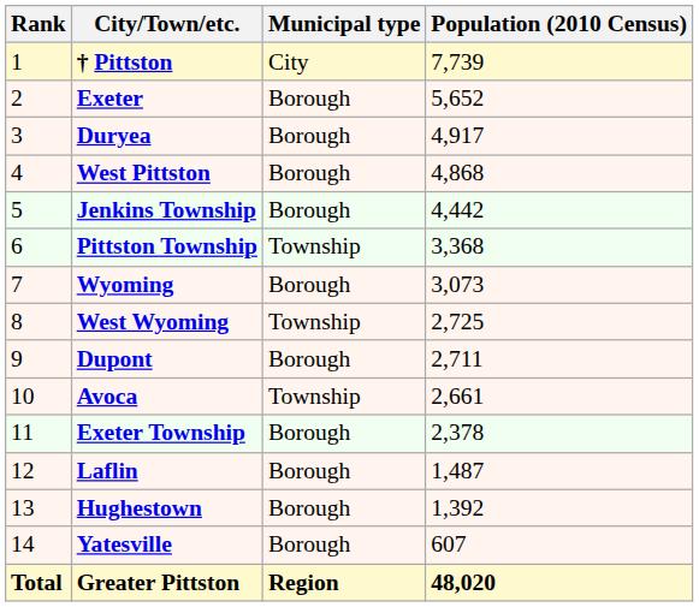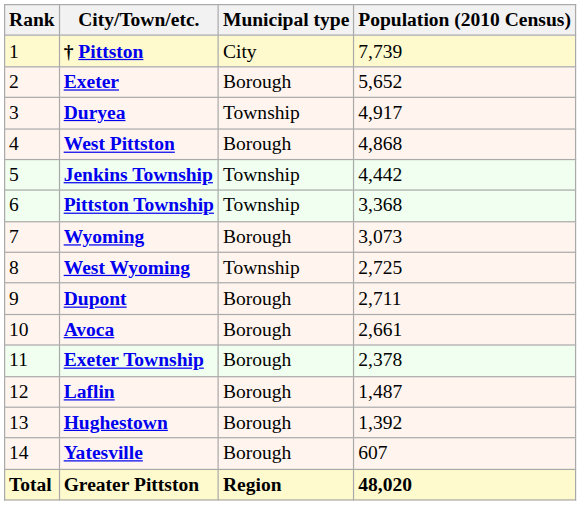 <table class="wikitable sortable">
 <tr>
 <th>Rank</th>
 <th>City/Town/etc.</th>
 <th>Municipal type</th>
 <th>Population (2010 Census)</th>
 </tr>
 <tr style="background-color:#FFFACD;">
 <td>1</td>
 <td><strong>†</strong> <strong><a href='#'>Pittston</a></strong></td>
 <td>City</td>
 <td>7,739</td>
 </tr>
 <tr style="background-color:#FFF5EE;">
 <td>2</td>
 <td><strong><a href='#'>Exeter</a></strong></td>
 <td>Borough</td>
 <td>5,652</td>
 </tr>
 <tr style="background-color:#FFF5EE;">
 <td>3</td>
 <td><strong><a href='#'>Duryea</a></strong></td>
-<td>Borough</td>
+<td>Township</td>
 <td>4,917</td>
 </tr>
 <tr style="background-color:#FFF5EE;">
 <td>4</td>
 <td><strong><a href='#'>West Pittston</a></strong></td>
 <td>Borough</td>
 <td>4,868</td>
 </tr>
 <tr style="background-color:#F0FFF0;">
 <td>5</td>
 <td><strong><a href='#'>Jenkins Township</a></strong></td>
-<td>Borough</td>
+<td>Township</td>
 <td>4,442</td>
 </tr>
 <tr style="background-color:#F0FFF0;">
 <td>6</td>
 <td><strong><a href='#'>Pittston Township</a></strong></td>
 <td>Township</td>
 <td>3,368</td>
 </tr>
 <tr style="background-color:#FFF5EE;">
 <td>7</td>
 <td><strong><a href='#'>Wyoming</a></strong></td>
 <td>Borough</td>
 <td>3,073</td>
 </tr>
 <tr style="background-color:#FFF5EE;">
 <td>8</td>
 <td><strong><a href='#'>West Wyoming</a></strong></td>
 <td>Township</td>
 <td>2,725</td>
 </tr>
 <tr style="background-color:#FFF5EE;">
 <td>9</td>
 <td><strong><a href='#'>Dupont</a></strong></td>
 <td>Borough</td>
 <td>2,711</td>
 </tr>
 <tr style="background-color:#FFF5EE;">
 <td>10</td>
 <td><strong><a href='#'>Avoca</a></strong></td>
-<td>Township</td>
+<td>Borough</td>
 <td>2,661</td>
 </tr>
 <tr style="background-color:#F0FFF0;">
 <td>11</td>
 <td><strong><a href='#'>Exeter Township</a></strong></td>
 <td>Borough</td>
 <td>2,378</td>
 </tr>
 <tr style="background-color:#FFF5EE;">
 <td>12</td>
 <td><strong><a href='#'>Laflin</a></strong></td>
 <td>Borough</td>
 <td>1,487</td>
 </tr>
 <tr style="background-color:#FFF5EE;">
 <td>13</td>
 <td><strong><a href='#'>Hughestown</a></strong></td>
 <td>Borough</td>
 <td>1,392</td>
 </tr>
 <tr style="background-color:#FFF5EE;">
 <td>14</td>
 <td><strong><a href='#'>Yatesville</a></strong></td>
 <td>Borough</td>
 <td>607</td>
 </tr>
 <tr style="background-color:#FFFACD;">
 <td><strong>Total</strong></td>
 <td><strong>Greater Pittston</strong></td>
 <td><strong>Region</strong></td>
 <td><strong>48,020</strong></td>
 </tr>
 </table>
